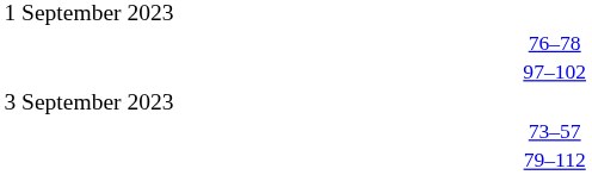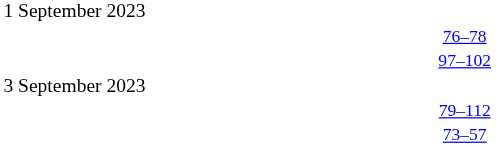 <table style="width:100%;" cellspacing="1">
 <tr>
 <th width=25%></th>
 <th width=2%></th>
 <th width=6%></th>
 <th width=2%></th>
 <th width=25%></th>
 </tr>
 <tr>
 <td>1 September 2023</td>
 </tr>
 <tr style=font-size:90%>
 <td align=right></td>
 <td></td>
 <td align=center><a href='#'>76–78</a></td>
 <td></td>
 <td></td>
 <td></td>
 </tr>
 <tr style=font-size:90%>
 <td align=right></td>
 <td></td>
 <td align=center><a href='#'>97–102</a></td>
 <td></td>
 <td></td>
 <td></td>
 </tr>
 <tr>
 <td>3 September 2023</td>
 </tr>
 <tr style=font-size:90%>
 <td align=right></td>
 <td></td>
-<td align=center><a href='#'>73–57</a></td>
+<td align=center><a href='#'>79–112</a></td>
 <td></td>
 <td></td>
 <td></td>
 </tr>
 <tr style=font-size:90%>
 <td align=right></td>
 <td></td>
-<td align=center><a href='#'>79–112</a></td>
+<td align=center><a href='#'>73–57</a></td>
 <td></td>
 <td></td>
 <td></td>
 </tr>
 </table>
